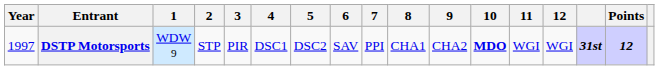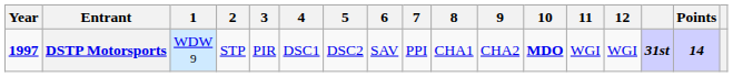 <table class="wikitable" style="text-align:center; font-size:85%">
 <tr>
 <th scope="col">Year</th>
 <th scope="col">Entrant</th>
 <th scope="col">1</th>
 <th scope="col">2</th>
 <th scope="col">3</th>
 <th scope="col">4</th>
 <th scope="col">5</th>
 <th scope="col">6</th>
 <th scope="col">7</th>
 <th scope="col">8</th>
 <th scope="col">9</th>
 <th scope="col">10</th>
 <th scope="col">11</th>
 <th scope="col">12</th>
 <th scope="col"></th>
 <th scope="col">Points</th>
 <th scope="col"></th>
 </tr>
 <tr>
-<td><a href='#'>1997</a></td>
+<td><strong><a href='#'>1997</a></strong></td>
 <th nowrap><a href='#'>DSTP Motorsports</a></th>
 <td style="background-color:#CFEAFF"><a href='#'>WDW</a><br><small>9</small></td>
 <td><a href='#'>STP</a></td>
 <td><a href='#'>PIR</a></td>
 <td><a href='#'>DSC1</a></td>
 <td><a href='#'>DSC2</a></td>
 <td><a href='#'>SAV</a></td>
 <td><a href='#'>PPI</a></td>
 <td><a href='#'>CHA1</a></td>
 <td><a href='#'>CHA2</a></td>
 <td><strong><a href='#'>MDO</a></strong></td>
 <td><a href='#'>WGI</a></td>
 <td><a href='#'>WGI</a></td>
 <td style="background-color:#CFCFFF"><strong><em>31st</em></strong></td>
-<td style="background-color:#CFCFFF"><strong><em>12</em></strong></td>
+<td style="background-color:#CFCFFF"><strong><em>14</em></strong></td>
 <th scope="row"></th>
 </tr>
 </table>
